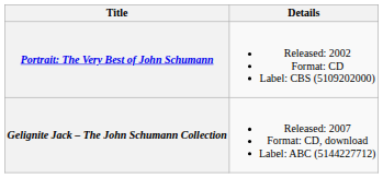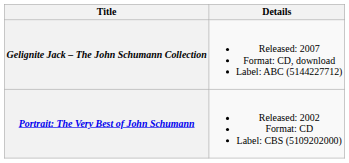 <table class="wikitable plainrowheaders" style="text-align:center">
 <tr>
 <th>Title</th>
 <th>Details</th>
 </tr>
 <tr>
+<th scope="row"><em>Gelignite Jack – The John Schumann Collection</em></th>
+<td><br><ul><li>Released: 2007</li><li>Format: CD, download</li><li>Label: ABC (5144227712)</li></ul></td>
+</tr>
+<tr>
 <th scope="row"><em><a href='#'>Portrait: The Very Best of John Schumann</a></em></th>
 <td><br><ul><li>Released: 2002</li><li>Format: CD</li><li>Label: CBS (5109202000)</li></ul></td>
 </tr>
-<tr>
-<th scope="row"><em>Gelignite Jack – The John Schumann Collection</em></th>
-<td><br><ul><li>Released: 2007</li><li>Format: CD, download</li><li>Label: ABC (5144227712)</li></ul></td>
-</tr>
 </table>
